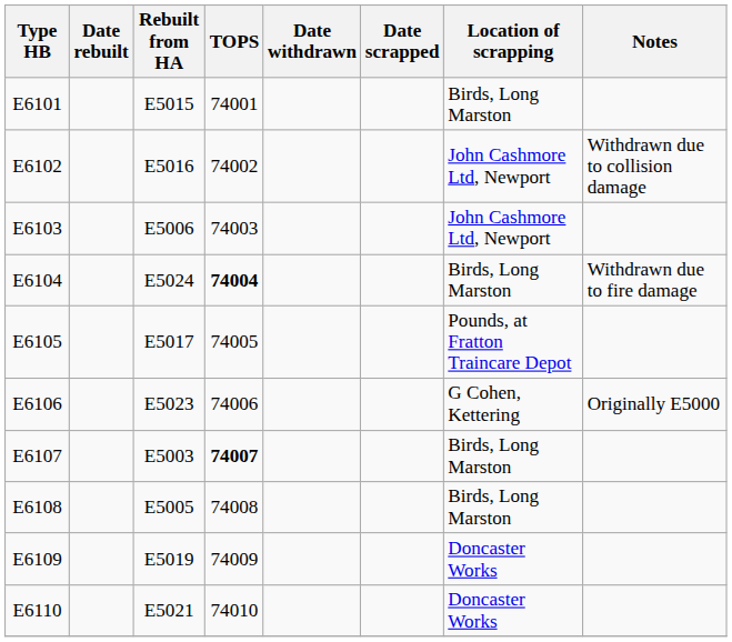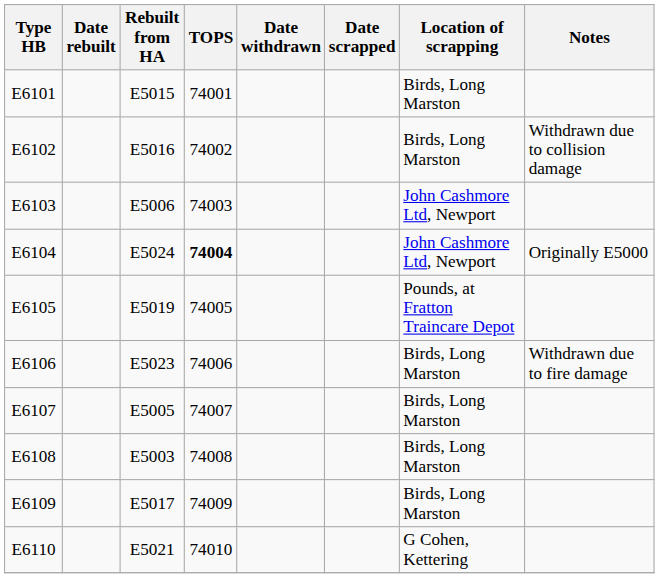 <table class="wikitable sortable" style=text-align:center>
 <tr>
 <th>Type HB</th>
 <th>Date<br>rebuilt</th>
 <th>Rebuilt<br>from HA</th>
 <th>TOPS</th>
 <th>Date<br>withdrawn</th>
 <th>Date<br>scrapped</th>
 <th>Location of scrapping</th>
 <th>Notes</th>
 </tr>
 <tr>
 <td>E6101</td>
 <td></td>
 <td>E5015</td>
 <td>74001</td>
 <td></td>
 <td></td>
 <td align=left>Birds, Long Marston</td>
 <td align=left></td>
 </tr>
 <tr>
 <td>E6102</td>
 <td></td>
 <td>E5016</td>
 <td>74002</td>
 <td></td>
 <td></td>
-<td align=left><a href='#'>John Cashmore Ltd</a>, Newport</td>
+<td align=left>Birds, Long Marston</td>
 <td align=left>Withdrawn due to collision damage</td>
 </tr>
 <tr>
 <td>E6103</td>
 <td></td>
 <td>E5006</td>
 <td>74003</td>
 <td></td>
 <td></td>
 <td align=left><a href='#'>John Cashmore Ltd</a>, Newport</td>
 <td align=left></td>
 </tr>
 <tr>
 <td>E6104</td>
 <td></td>
 <td>E5024</td>
 <td><strong>74004</strong></td>
 <td></td>
 <td></td>
-<td align=left>Birds, Long Marston</td>
-<td align=left>Withdrawn due to fire damage</td>
+<td align=left><a href='#'>John Cashmore Ltd</a>, Newport</td>
+<td align=left>Originally E5000</td>
 </tr>
 <tr>
 <td>E6105</td>
 <td></td>
-<td>E5017</td>
+<td>E5019</td>
 <td>74005</td>
 <td></td>
 <td></td>
 <td align=left>Pounds, at <a href='#'>Fratton Traincare Depot</a></td>
 <td align=left></td>
 </tr>
 <tr>
 <td>E6106</td>
 <td></td>
 <td>E5023</td>
 <td>74006</td>
 <td></td>
 <td></td>
-<td align=left>G Cohen, Kettering</td>
-<td align=left>Originally E5000</td>
+<td align=left>Birds, Long Marston</td>
+<td align=left>Withdrawn due to fire damage</td>
 </tr>
 <tr>
 <td>E6107</td>
 <td></td>
-<td>E5003</td>
-<td><strong>74007</strong></td>
+<td>E5005</td>
+<td>74007</td>
 <td></td>
 <td></td>
 <td align=left>Birds, Long Marston</td>
 <td align=left></td>
 </tr>
 <tr>
 <td>E6108</td>
 <td></td>
-<td>E5005</td>
+<td>E5003</td>
 <td>74008</td>
 <td></td>
 <td></td>
 <td align=left>Birds, Long Marston</td>
 <td align=left></td>
 </tr>
 <tr>
 <td>E6109</td>
 <td></td>
-<td>E5019</td>
+<td>E5017</td>
 <td>74009</td>
 <td></td>
 <td></td>
-<td align=left><a href='#'>Doncaster Works</a></td>
+<td align=left>Birds, Long Marston</td>
 <td align=left></td>
 </tr>
 <tr>
 <td>E6110</td>
 <td></td>
 <td>E5021</td>
 <td>74010</td>
 <td></td>
 <td></td>
-<td align=left><a href='#'>Doncaster Works</a></td>
+<td align=left>G Cohen, Kettering</td>
 <td align=left></td>
 </tr>
 <tr>
 </tr>
 </table>
